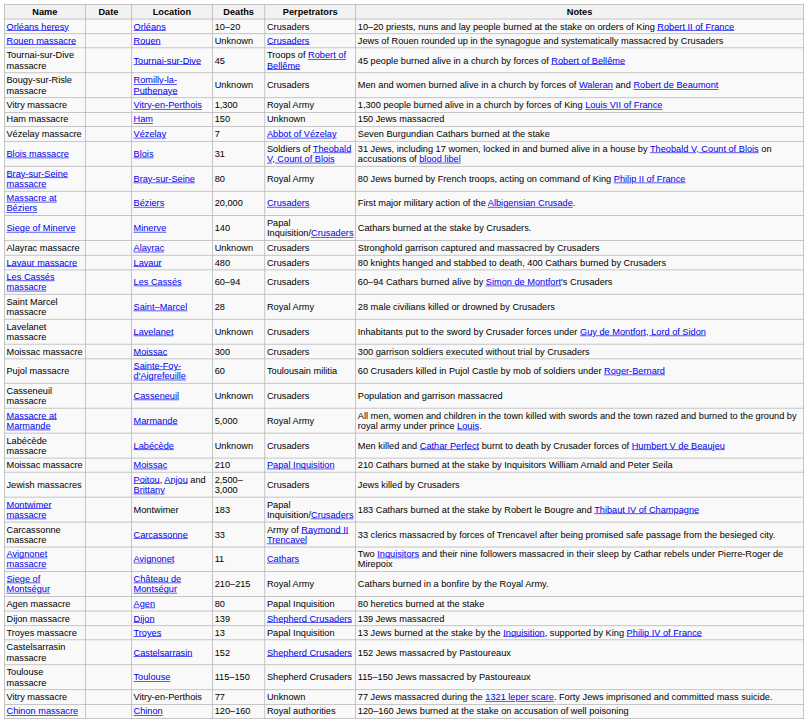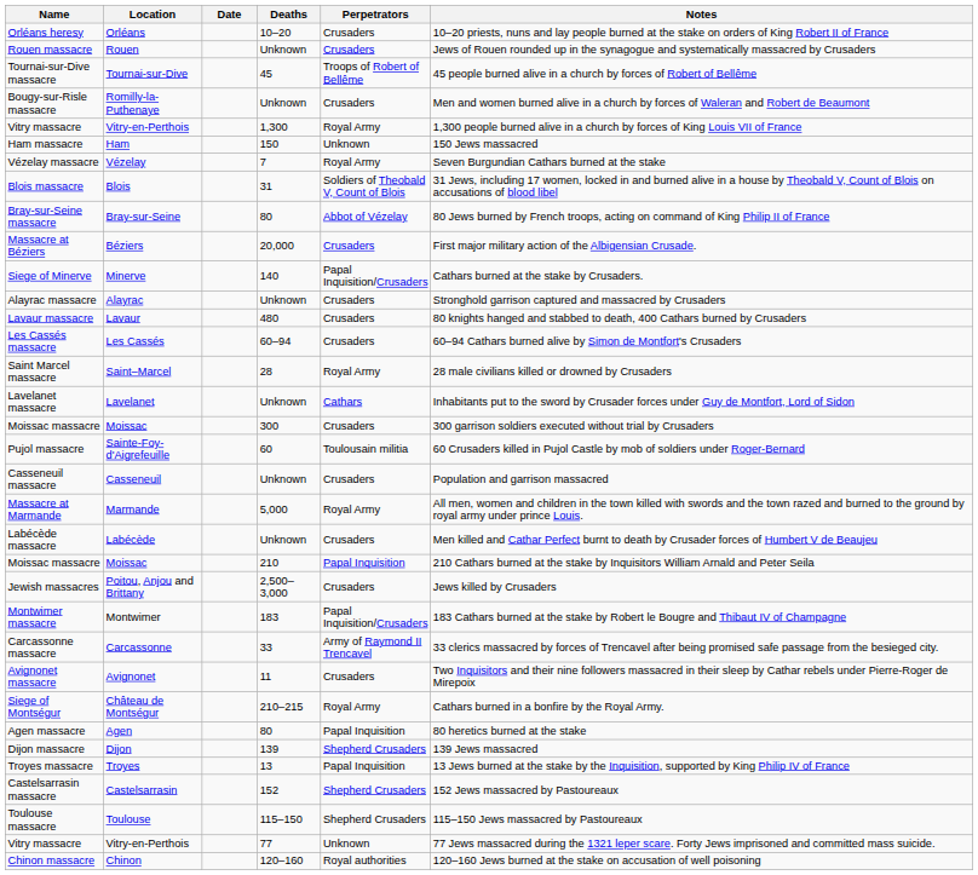 <table class="sortable wikitable" style="font-size:90%;">
 <tr>
 <th style="width:120px;">Name</th>
+<th style="width:120px;">Location</th>
 <th style="width:65px;">Date</th>
-<th style="width:120px;">Location</th>
 <th ! data-sort-type="number" style="width:75px;">Deaths</th>
 <th style="width:75px;">Perpetrators</th>
 <th class="unsortable">Notes</th>
 </tr>
 <tr>
 <td><a href='#'>Orléans heresy</a></td>
+<td><a href='#'>Orléans</a></td>
 <td></td>
-<td><a href='#'>Orléans</a></td>
 <td>10–20</td>
 <td>Crusaders</td>
 <td>10–20 priests, nuns and lay people burned at the stake on orders of King <a href='#'>Robert II of France</a></td>
 </tr>
 <tr>
 <td><a href='#'>Rouen massacre</a></td>
+<td><a href='#'>Rouen</a></td>
 <td></td>
-<td><a href='#'>Rouen</a></td>
 <td>Unknown</td>
 <td><a href='#'>Crusaders</a></td>
 <td>Jews of Rouen rounded up in the synagogue and systematically massacred by Crusaders</td>
 </tr>
 <tr>
 <td>Tournai-sur-Dive massacre</td>
+<td><a href='#'>Tournai-sur-Dive</a></td>
 <td></td>
-<td><a href='#'>Tournai-sur-Dive</a></td>
 <td>45</td>
 <td>Troops of <a href='#'>Robert of Bellême</a></td>
 <td>45 people burned alive in a church by forces of <a href='#'>Robert of Bellême</a></td>
 </tr>
 <tr>
 <td>Bougy-sur-Risle massacre</td>
+<td><a href='#'>Romilly-la-Puthenaye</a></td>
 <td></td>
-<td><a href='#'>Romilly-la-Puthenaye</a></td>
 <td>Unknown</td>
 <td>Crusaders</td>
 <td>Men and women burned alive in a church by forces of <a href='#'>Waleran</a> and <a href='#'>Robert de Beaumont</a></td>
 </tr>
 <tr>
 <td>Vitry massacre</td>
+<td><a href='#'>Vitry-en-Perthois</a></td>
 <td></td>
-<td><a href='#'>Vitry-en-Perthois</a></td>
 <td>1,300</td>
 <td>Royal Army</td>
 <td>1,300 people burned alive in a church by forces of King <a href='#'>Louis VII of France</a></td>
 </tr>
 <tr>
 <td>Ham massacre</td>
+<td><a href='#'>Ham</a></td>
 <td></td>
-<td><a href='#'>Ham</a></td>
 <td>150</td>
 <td>Unknown</td>
 <td>150 Jews massacred</td>
 </tr>
 <tr>
 <td>Vézelay massacre</td>
+<td><a href='#'>Vézelay</a></td>
 <td></td>
-<td><a href='#'>Vézelay</a></td>
 <td>7</td>
-<td><a href='#'>Abbot of Vézelay</a></td>
+<td>Royal Army</td>
 <td>Seven Burgundian Cathars burned at the stake</td>
 </tr>
 <tr>
 <td><a href='#'>Blois massacre</a></td>
+<td><a href='#'>Blois</a></td>
 <td></td>
-<td><a href='#'>Blois</a></td>
 <td>31</td>
 <td>Soldiers of <a href='#'>Theobald V, Count of Blois</a></td>
 <td>31 Jews, including 17 women, locked in and burned alive in a house by <a href='#'>Theobald V, Count of Blois</a> on accusations of <a href='#'>blood libel</a></td>
 </tr>
 <tr>
 <td><a href='#'>Bray-sur-Seine massacre</a></td>
+<td><a href='#'>Bray-sur-Seine</a></td>
 <td></td>
-<td><a href='#'>Bray-sur-Seine</a></td>
 <td>80</td>
-<td>Royal Army</td>
+<td><a href='#'>Abbot of Vézelay</a></td>
 <td>80 Jews burned by French troops, acting on command of King <a href='#'>Philip II of France</a></td>
 </tr>
 <tr>
 <td><a href='#'>Massacre at Béziers</a></td>
+<td><a href='#'>Béziers</a></td>
 <td></td>
-<td><a href='#'>Béziers</a></td>
 <td>20,000</td>
 <td><a href='#'>Crusaders</a></td>
 <td>First major military action of the <a href='#'>Albigensian Crusade</a>.</td>
 </tr>
 <tr>
 <td><a href='#'>Siege of Minerve</a></td>
+<td><a href='#'>Minerve</a></td>
 <td></td>
-<td><a href='#'>Minerve</a></td>
 <td>140</td>
 <td>Papal Inquisition/<a href='#'>Crusaders</a></td>
 <td>Cathars burned at the stake by Crusaders.</td>
 </tr>
 <tr>
 <td>Alayrac massacre</td>
+<td><a href='#'>Alayrac</a></td>
 <td></td>
-<td><a href='#'>Alayrac</a></td>
 <td>Unknown</td>
 <td>Crusaders</td>
 <td>Stronghold garrison captured and massacred by Crusaders</td>
 </tr>
 <tr>
 <td><a href='#'>Lavaur massacre</a></td>
+<td><a href='#'>Lavaur</a></td>
 <td></td>
-<td><a href='#'>Lavaur</a></td>
 <td>480</td>
 <td>Crusaders</td>
 <td>80 knights hanged and stabbed to death, 400 Cathars burned by Crusaders</td>
 </tr>
 <tr>
 <td><a href='#'>Les Cassés massacre</a></td>
+<td><a href='#'>Les Cassés</a></td>
 <td></td>
-<td><a href='#'>Les Cassés</a></td>
 <td>60–94</td>
 <td>Crusaders</td>
 <td>60–94 Cathars burned alive by <a href='#'>Simon de Montfort</a>'s Crusaders</td>
 </tr>
 <tr>
 <td>Saint Marcel massacre</td>
+<td><a href='#'>Saint–Marcel</a></td>
 <td></td>
-<td><a href='#'>Saint–Marcel</a></td>
 <td>28</td>
 <td>Royal Army</td>
 <td>28 male civilians killed or drowned by Crusaders</td>
 </tr>
 <tr>
 <td>Lavelanet massacre</td>
+<td><a href='#'>Lavelanet</a></td>
 <td></td>
-<td><a href='#'>Lavelanet</a></td>
 <td>Unknown</td>
-<td>Crusaders</td>
+<td><a href='#'>Cathars</a></td>
 <td>Inhabitants put to the sword by Crusader forces under <a href='#'>Guy de Montfort, Lord of Sidon</a></td>
 </tr>
 <tr>
 <td>Moissac massacre</td>
+<td><a href='#'>Moissac</a></td>
 <td></td>
-<td><a href='#'>Moissac</a></td>
 <td>300</td>
 <td>Crusaders</td>
 <td>300 garrison soldiers executed without trial by Crusaders</td>
 </tr>
 <tr>
 <td>Pujol massacre</td>
+<td><a href='#'>Sainte-Foy-d'Aigrefeuille</a></td>
 <td></td>
-<td><a href='#'>Sainte-Foy-d'Aigrefeuille</a></td>
 <td>60</td>
 <td>Toulousain militia</td>
 <td>60 Crusaders killed in Pujol Castle by mob of soldiers under <a href='#'>Roger-Bernard</a></td>
 </tr>
 <tr>
 <td>Casseneuil massacre</td>
+<td><a href='#'>Casseneuil</a></td>
 <td></td>
-<td><a href='#'>Casseneuil</a></td>
 <td>Unknown</td>
 <td>Crusaders</td>
 <td>Population and garrison massacred</td>
 </tr>
 <tr>
 <td><a href='#'>Massacre at Marmande</a></td>
+<td><a href='#'>Marmande</a></td>
 <td></td>
-<td><a href='#'>Marmande</a></td>
 <td>5,000</td>
 <td>Royal Army</td>
 <td>All men, women and children in the town killed with swords and the town razed and burned to the ground by royal army under prince <a href='#'>Louis</a>.</td>
 </tr>
 <tr>
 <td>Labécède massacre</td>
+<td><a href='#'>Labécède</a></td>
 <td></td>
-<td><a href='#'>Labécède</a></td>
 <td>Unknown</td>
 <td>Crusaders</td>
 <td>Men killed and <a href='#'>Cathar Perfect</a> burnt to death by Crusader forces of <a href='#'>Humbert V de Beaujeu</a></td>
 </tr>
 <tr>
 <td>Moissac massacre</td>
+<td><a href='#'>Moissac</a></td>
 <td></td>
-<td><a href='#'>Moissac</a></td>
 <td>210</td>
 <td><a href='#'>Papal Inquisition</a></td>
 <td>210 Cathars burned at the stake by Inquisitors William Arnald and Peter Seila</td>
 </tr>
 <tr>
 <td>Jewish massacres</td>
+<td><a href='#'>Poitou</a>, <a href='#'>Anjou</a> and <a href='#'>Brittany</a></td>
 <td></td>
-<td><a href='#'>Poitou</a>, <a href='#'>Anjou</a> and <a href='#'>Brittany</a></td>
 <td>2,500–3,000</td>
 <td>Crusaders</td>
 <td>Jews killed by Crusaders</td>
 </tr>
 <tr>
 <td><a href='#'>Montwimer massacre</a></td>
+<td>Montwimer</td>
 <td></td>
-<td>Montwimer</td>
 <td>183</td>
 <td>Papal Inquisition/<a href='#'>Crusaders</a></td>
 <td>183 Cathars burned at the stake by Robert le Bougre and <a href='#'>Thibaut IV of Champagne</a></td>
 </tr>
 <tr>
 <td>Carcassonne massacre</td>
+<td><a href='#'>Carcassonne</a></td>
 <td></td>
-<td><a href='#'>Carcassonne</a></td>
 <td>33</td>
 <td>Army of <a href='#'>Raymond II Trencavel</a></td>
 <td>33 clerics massacred by forces of Trencavel after being promised safe passage from the besieged city.</td>
 </tr>
 <tr>
 <td><a href='#'>Avignonet massacre</a></td>
+<td><a href='#'>Avignonet</a></td>
 <td></td>
-<td><a href='#'>Avignonet</a></td>
 <td>11</td>
-<td><a href='#'>Cathars</a></td>
+<td>Crusaders</td>
 <td>Two <a href='#'>Inquisitors</a> and their nine followers massacred in their sleep by Cathar rebels under Pierre-Roger de Mirepoix</td>
 </tr>
 <tr>
 <td><a href='#'>Siege of Montségur</a></td>
+<td><a href='#'>Château de Montségur</a></td>
 <td></td>
-<td><a href='#'>Château de Montségur</a></td>
 <td>210–215</td>
 <td>Royal Army</td>
 <td>Cathars burned in a bonfire by the Royal Army.</td>
 </tr>
 <tr>
 <td>Agen massacre</td>
+<td><a href='#'>Agen</a></td>
 <td></td>
-<td><a href='#'>Agen</a></td>
 <td>80</td>
 <td>Papal Inquisition</td>
 <td>80 heretics burned at the stake</td>
 </tr>
 <tr>
 <td>Dijon massacre</td>
+<td><a href='#'>Dijon</a></td>
 <td></td>
-<td><a href='#'>Dijon</a></td>
 <td>139</td>
 <td><a href='#'>Shepherd Crusaders</a></td>
 <td>139 Jews massacred</td>
 </tr>
 <tr>
 <td>Troyes massacre</td>
+<td><a href='#'>Troyes</a></td>
 <td></td>
-<td><a href='#'>Troyes</a></td>
 <td>13</td>
 <td>Papal Inquisition</td>
 <td>13 Jews burned at the stake by the <a href='#'>Inquisition</a>, supported by King <a href='#'>Philip IV of France</a></td>
 </tr>
 <tr>
 <td>Castelsarrasin massacre</td>
+<td><a href='#'>Castelsarrasin</a></td>
 <td></td>
-<td><a href='#'>Castelsarrasin</a></td>
 <td>152</td>
 <td><a href='#'>Shepherd Crusaders</a></td>
 <td>152 Jews massacred by Pastoureaux</td>
 </tr>
 <tr>
 <td>Toulouse massacre</td>
+<td><a href='#'>Toulouse</a></td>
 <td></td>
-<td><a href='#'>Toulouse</a></td>
 <td>115–150</td>
 <td>Shepherd Crusaders</td>
 <td>115–150 Jews massacred by Pastoureaux</td>
 </tr>
 <tr>
 <td>Vitry massacre</td>
+<td>Vitry-en-Perthois</td>
 <td></td>
-<td>Vitry-en-Perthois</td>
 <td>77</td>
 <td>Unknown</td>
 <td>77 Jews massacred during the <a href='#'>1321 leper scare</a>. Forty Jews imprisoned and committed mass suicide.</td>
 </tr>
 <tr>
 <td><a href='#'>Chinon massacre</a></td>
+<td><a href='#'>Chinon</a></td>
 <td></td>
-<td><a href='#'>Chinon</a></td>
 <td>120–160</td>
 <td>Royal authorities</td>
 <td>120–160 Jews burned at the stake on accusation of well poisoning</td>
 </tr>
 </table>
